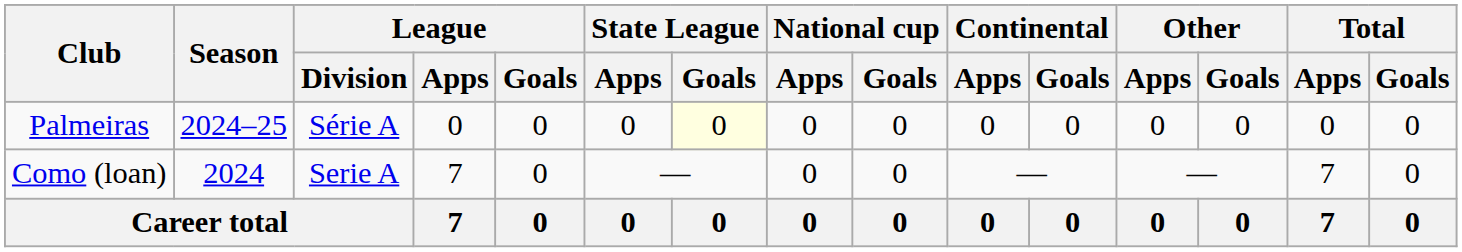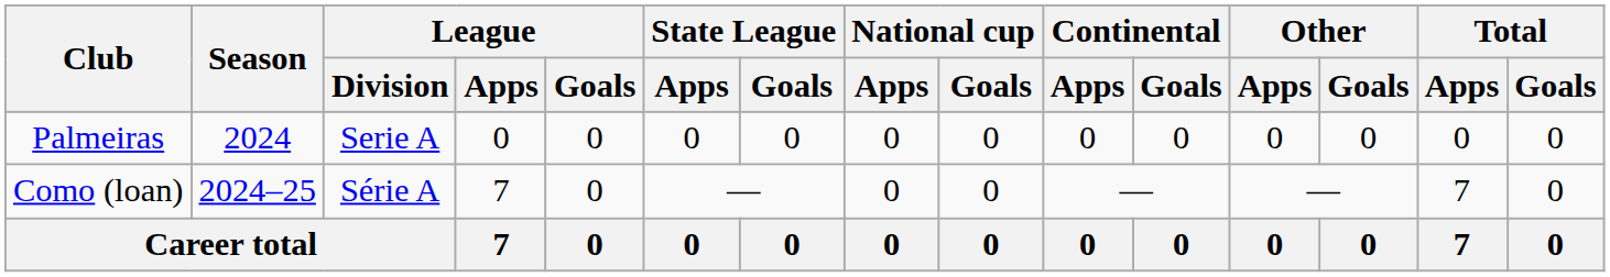 <table class="wikitable" style="text-align:center">
 <tr>
 <th rowspan="2">Club</th>
 <th rowspan="2">Season</th>
 <th colspan="3">League</th>
 <th colspan="2">State League</th>
 <th colspan="2">National cup</th>
 <th colspan="2">Continental</th>
 <th colspan="2">Other</th>
 <th colspan="2">Total</th>
 </tr>
 <tr>
 <th>Division</th>
 <th>Apps</th>
 <th>Goals</th>
 <th>Apps</th>
 <th>Goals</th>
 <th>Apps</th>
 <th>Goals</th>
 <th>Apps</th>
 <th>Goals</th>
 <th>Apps</th>
 <th>Goals</th>
 <th>Apps</th>
 <th>Goals</th>
 </tr>
 <tr>
 <td><a href='#'>Palmeiras</a></td>
-<td><a href='#'>2024–25</a></td>
-<td><a href='#'>Série A</a></td>
+<td><a href='#'>2024</a></td>
+<td><a href='#'>Serie A</a></td>
 <td>0</td>
 <td>0</td>
 <td>0</td>
-<td style="background: lightyellow;">0</td>
+<td>0</td>
 <td>0</td>
 <td>0</td>
 <td>0</td>
 <td>0</td>
 <td>0</td>
 <td>0</td>
 <td>0</td>
 <td>0</td>
 </tr>
 <tr>
 <td><a href='#'>Como</a> (loan)</td>
-<td><a href='#'>2024</a></td>
-<td><a href='#'>Serie A</a></td>
+<td><a href='#'>2024–25</a></td>
+<td><a href='#'>Série A</a></td>
 <td>7</td>
 <td>0</td>
 <td colspan="2">—</td>
 <td>0</td>
 <td>0</td>
 <td colspan="2">—</td>
 <td colspan="2">—</td>
 <td>7</td>
 <td>0</td>
 </tr>
 <tr>
 <th colspan="3">Career total</th>
 <th>7</th>
 <th>0</th>
 <th>0</th>
 <th>0</th>
 <th>0</th>
 <th>0</th>
 <th>0</th>
 <th>0</th>
 <th>0</th>
 <th>0</th>
 <th>7</th>
 <th>0</th>
 </tr>
 </table>
